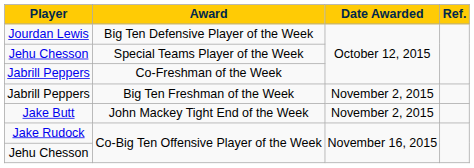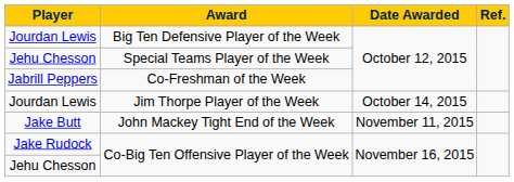 <table class="wikitable sortable sortable" style="text-align: center">
 <tr align=center>
 <th style="background: #FFCB05; color: #00274C">Player</th>
 <th style="background: #FFCB05; color: #00274C">Award</th>
 <th style="background: #FFCB05; color: #00274C">Date Awarded</th>
 <th style="background: #FFCB05; color: #00274C" class="unsortable">Ref.</th>
 </tr>
 <tr>
 <td><a href='#'>Jourdan Lewis</a></td>
 <td>Big Ten Defensive Player of the Week</td>
 <td rowspan="3">October 12, 2015</td>
 <td rowspan="3"></td>
 </tr>
 <tr>
 <td><a href='#'>Jehu Chesson</a></td>
 <td>Special Teams Player of the Week</td>
 </tr>
 <tr>
 <td><a href='#'>Jabrill Peppers</a></td>
 <td>Co-Freshman of the Week</td>
 </tr>
 <tr>
-<td>Jabrill Peppers</td>
-<td>Big Ten Freshman of the Week</td>
-<td>November 2, 2015</td>
+<td>Jourdan Lewis</td>
+<td>Jim Thorpe Player of the Week</td>
+<td>October 14, 2015</td>
 <td></td>
 </tr>
 <tr>
 <td><a href='#'>Jake Butt</a></td>
 <td>John Mackey Tight End of the Week</td>
-<td>November 2, 2015</td>
+<td>November 11, 2015</td>
 <td></td>
 </tr>
 <tr>
 <td><a href='#'>Jake Rudock</a></td>
 <td rowspan="2">Co-Big Ten Offensive Player of the Week</td>
 <td rowspan="2">November 16, 2015</td>
 <td rowspan="2"></td>
 </tr>
 <tr>
 <td>Jehu Chesson</td>
 </tr>
 </table>
